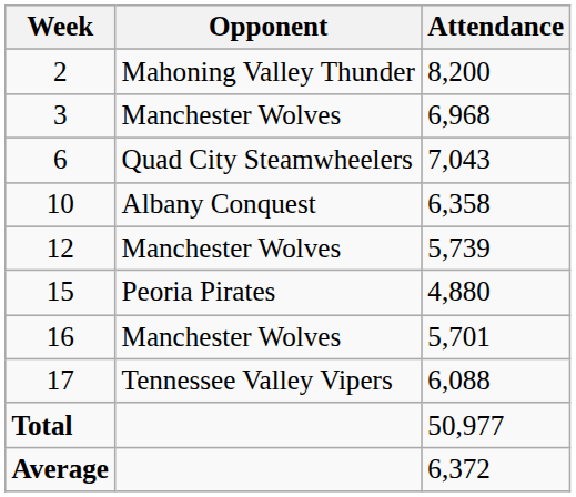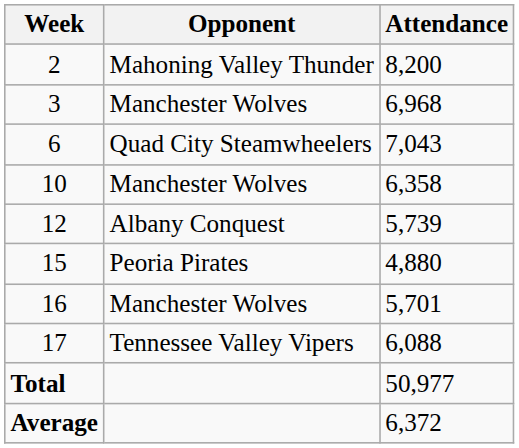 <table class="wikitable" align="center">
 <tr>
 <th>Week</th>
 <th>Opponent</th>
 <th>Attendance</th>
 </tr>
 <tr>
 <td align="center">2</td>
 <td>Mahoning Valley Thunder</td>
 <td>8,200</td>
 </tr>
 <tr>
 <td align="center">3</td>
 <td>Manchester Wolves</td>
 <td>6,968</td>
 </tr>
 <tr>
 <td align="center">6</td>
 <td>Quad City Steamwheelers</td>
 <td>7,043</td>
 </tr>
 <tr>
 <td align="center">10</td>
-<td>Albany Conquest</td>
+<td>Manchester Wolves</td>
 <td>6,358</td>
 </tr>
 <tr>
 <td align="center">12</td>
-<td>Manchester Wolves</td>
+<td>Albany Conquest</td>
 <td>5,739</td>
 </tr>
 <tr>
 <td align="center">15</td>
 <td>Peoria Pirates</td>
 <td>4,880</td>
 </tr>
 <tr>
 <td align="center">16</td>
 <td>Manchester Wolves</td>
 <td>5,701</td>
 </tr>
 <tr>
 <td align="center">17</td>
 <td>Tennessee Valley Vipers</td>
 <td>6,088</td>
 </tr>
 <tr>
 <td><strong>Total</strong></td>
 <td> </td>
 <td>50,977</td>
 </tr>
 <tr>
 <td><strong>Average</strong></td>
 <td> </td>
 <td>6,372</td>
 </tr>
 </table>
